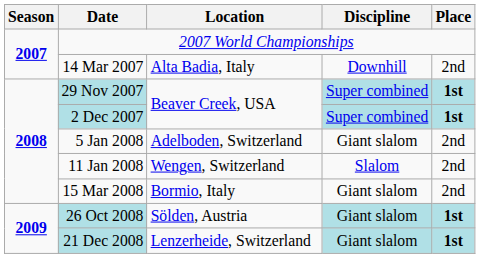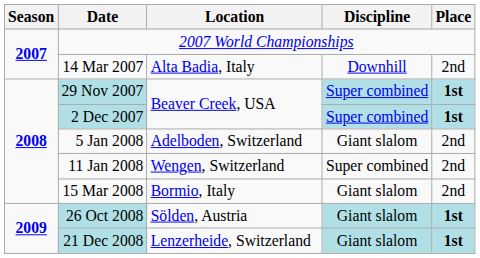 <table class="wikitable">
 <tr>
 <th>Season</th>
 <th>Date</th>
 <th>Location</th>
 <th>Discipline</th>
 <th>Place</th>
 </tr>
 <tr>
 <td rowspan=2 align=center><strong><a href='#'>2007</a></strong></td>
 <td colspan=4 align=center><a href='#'><em>2007 World Championships</em></a></td>
 </tr>
 <tr>
 <td align=right>14 Mar 2007</td>
 <td><a href='#'>Alta Badia</a>, Italy</td>
 <td align=center><a href='#'>Downhill</a></td>
 <td align=center>2nd</td>
 </tr>
 <tr>
 <td rowspan=5 align=center><strong><a href='#'>2008</a></strong></td>
 <td bgcolor="#BOEOE6" align=right>29 Nov 2007</td>
 <td rowspan=2><a href='#'>Beaver Creek</a>, USA</td>
 <td bgcolor="#BOEOE6" align=center><a href='#'>Super combined</a></td>
 <td align=center bgcolor="#BOEOE6"><strong>1st</strong></td>
 </tr>
 <tr>
 <td align=right bgcolor="#BOEOE6">2 Dec 2007</td>
 <td bgcolor="#BOEOE6" align=center><a href='#'>Super combined</a></td>
 <td bgcolor="#BOEOE6" align=center><strong>1st</strong></td>
 </tr>
 <tr>
 <td align=right>5 Jan 2008</td>
 <td><a href='#'>Adelboden</a>, Switzerland</td>
 <td align=center>Giant slalom</td>
 <td align=center>2nd</td>
 </tr>
 <tr>
 <td align=right>11 Jan 2008</td>
 <td><a href='#'>Wengen</a>, Switzerland</td>
-<td align=center><a href='#'>Slalom</a></td>
+<td align=center>Super combined</td>
 <td align=center>2nd</td>
 </tr>
 <tr>
 <td align=right>15 Mar 2008</td>
 <td><a href='#'>Bormio</a>, Italy</td>
 <td align=center>Giant slalom</td>
 <td align=center>2nd</td>
 </tr>
 <tr>
 <td rowspan=2 align=center><strong><a href='#'>2009</a></strong></td>
 <td bgcolor="#BOEOE6" align=right>26 Oct 2008</td>
 <td><a href='#'>Sölden</a>, Austria</td>
 <td bgcolor="#BOEOE6" align=center>Giant slalom</td>
 <td bgcolor="#BOEOE6" align=center><strong>1st</strong></td>
 </tr>
 <tr>
 <td align=right bgcolor="#BOEOE6">21 Dec 2008</td>
 <td><a href='#'>Lenzerheide</a>, Switzerland  </td>
 <td align=center bgcolor="#BOEOE6">Giant slalom</td>
 <td align=center bgcolor="#BOEOE6"><strong>1st</strong></td>
 </tr>
 </table>
